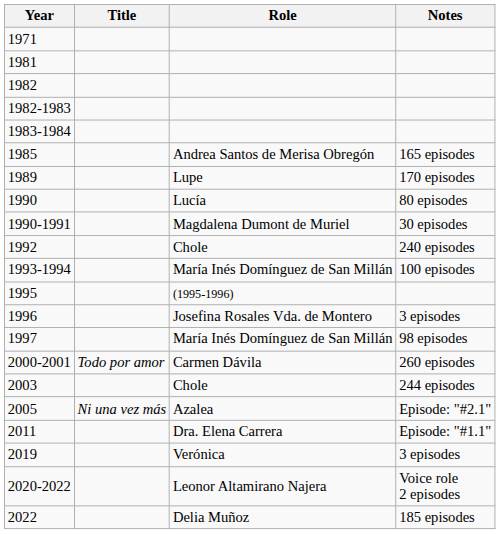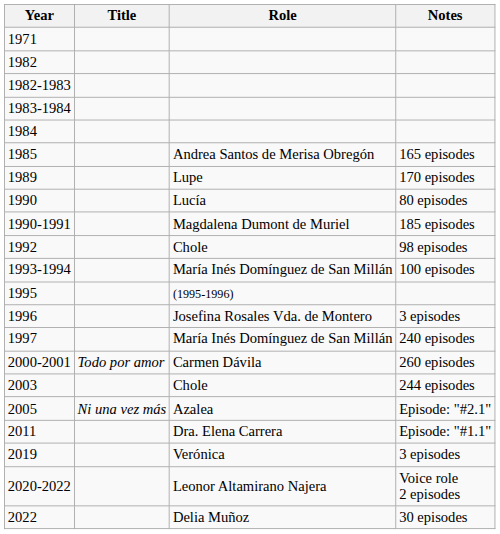 <table class="wikitable sortable plainrowheaders">
 <tr>
 <th scope="col">Year</th>
 <th scope="col">Title</th>
 <th scope="col">Role</th>
 <th scope="col" class="unsortable">Notes</th>
 </tr>
 <tr>
 <td>1971</td>
-<td><em></em></td>
-<td></td>
-<td></td>
-</tr>
-<tr>
-<td>1981</td>
 <td><em></em></td>
 <td></td>
 <td></td>
 </tr>
 <tr>
 <td>1982</td>
 <td><em></em></td>
 <td></td>
 <td></td>
 </tr>
 <tr>
 <td>1982-1983</td>
 <td><em></em></td>
 <td></td>
 <td></td>
 </tr>
 <tr>
 <td>1983-1984</td>
+<td><em></em></td>
+<td></td>
+<td></td>
+</tr>
+<tr>
+<td>1984</td>
 <td><em></em></td>
 <td></td>
 <td></td>
 </tr>
 <tr>
 <td>1985</td>
 <td><em></em></td>
 <td>Andrea Santos de Merisa Obregón</td>
 <td>165 episodes</td>
 </tr>
 <tr>
 <td>1989</td>
 <td><em></em></td>
 <td>Lupe</td>
 <td>170 episodes</td>
 </tr>
 <tr>
 <td>1990</td>
 <td><em></em></td>
 <td>Lucía</td>
 <td>80 episodes</td>
 </tr>
 <tr>
 <td>1990-1991</td>
 <td><em></em></td>
 <td>Magdalena Dumont de Muriel</td>
-<td>30 episodes</td>
+<td>185 episodes</td>
 </tr>
 <tr>
 <td>1992</td>
 <td><em></em></td>
 <td>Chole</td>
-<td>240 episodes</td>
+<td>98 episodes</td>
 </tr>
 <tr>
 <td>1993-1994</td>
 <td><em></em></td>
 <td>María Inés Domínguez de San Millán</td>
 <td>100 episodes</td>
 </tr>
 <tr>
 <td>1995</td>
 <td><em></em></td>
 <td> <small>(1995-1996)</small></td>
 <td></td>
 </tr>
 <tr>
 <td>1996</td>
 <td><em></em></td>
 <td>Josefina Rosales Vda. de Montero</td>
 <td>3 episodes</td>
 </tr>
 <tr>
 <td>1997</td>
 <td><em></em></td>
 <td>María Inés Domínguez de San Millán</td>
-<td>98 episodes</td>
+<td>240 episodes</td>
 </tr>
 <tr>
 <td>2000-2001</td>
 <td><em>Todo por amor</em></td>
 <td>Carmen Dávila</td>
 <td>260 episodes</td>
 </tr>
 <tr>
 <td>2003</td>
 <td><em></em></td>
 <td>Chole</td>
 <td>244 episodes</td>
 </tr>
 <tr>
 <td>2005</td>
 <td><em>Ni una vez más</em></td>
 <td>Azalea</td>
 <td>Episode: "#2.1"</td>
 </tr>
 <tr>
 <td>2011</td>
 <td><em></em></td>
 <td>Dra. Elena Carrera</td>
 <td>Episode: "#1.1"</td>
 </tr>
 <tr>
 <td>2019</td>
 <td><em></em></td>
 <td>Verónica</td>
 <td>3 episodes</td>
 </tr>
 <tr>
 <td>2020-2022</td>
 <td><em></em></td>
 <td>Leonor Altamirano Najera</td>
 <td>Voice role<br>2 episodes</td>
 </tr>
 <tr>
 <td>2022</td>
 <td><em></em></td>
 <td>Delia Muñoz</td>
-<td>185 episodes</td>
+<td>30 episodes</td>
 </tr>
 </table>
